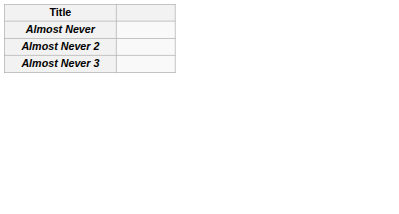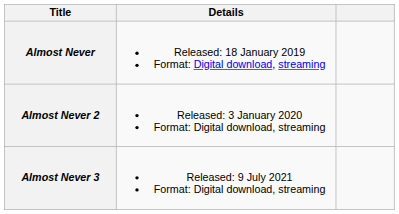 <table class="wikitable plainrowheaders" style="text-align:center;">
 <tr>
 <th scope="col" style="width:10em;">Title</th>
+<th scope="col" style="width:20em;">Details</th>
 <th scope="col" style="width:5em;"></th>
 </tr>
 <tr>
 <th scope="row"><em>Almost Never</em></th>
+<td><br><ul><li>Released: 18 January 2019</li><li>Format: <a href='#'>Digital download</a>, <a href='#'>streaming</a></li></ul></td>
 <td></td>
 </tr>
 <tr>
 <th scope="row"><em>Almost Never 2</em></th>
+<td><br><ul><li>Released: 3 January 2020</li><li>Format: Digital download, streaming</li></ul></td>
 <td></td>
 </tr>
 <tr>
 <th scope="row"><em>Almost Never 3</em></th>
+<td><br><ul><li>Released: 9 July 2021</li><li>Format: Digital download, streaming</li></ul></td>
 <td></td>
 </tr>
 </table>
